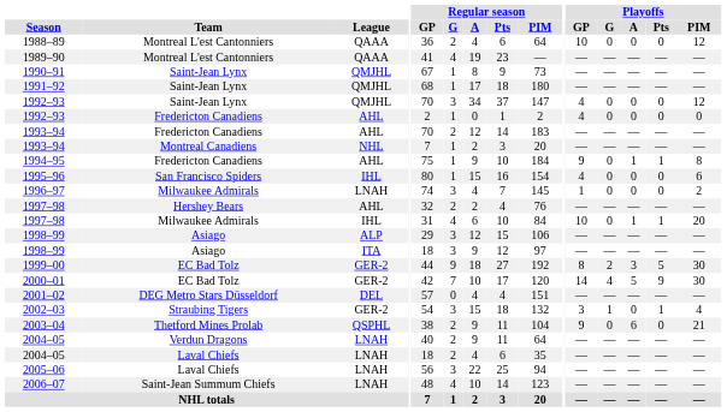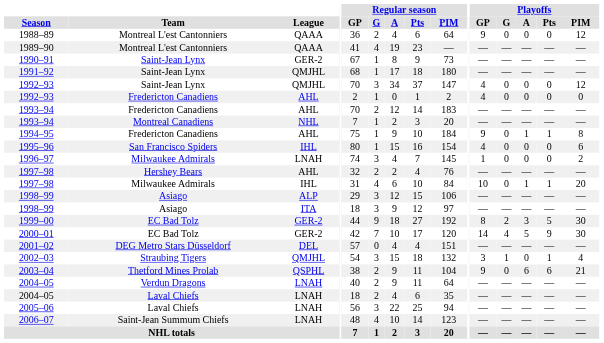 <table border="0" cellpadding="1" cellspacing="0" style="text-align:center; width:60em">
 <tr bgcolor="#e0e0e0">
 <th colspan="3" bgcolor="#ffffff"></th>
 <th rowspan="100" bgcolor="#ffffff"></th>
 <th colspan="5"><a href='#'>Regular season</a></th>
 <th rowspan="100" bgcolor="#ffffff"></th>
 <th colspan="5"><a href='#'>Playoffs</a></th>
 </tr>
 <tr bgcolor="#e0e0e0">
 <th><a href='#'>Season</a></th>
 <th>Team</th>
 <th>League</th>
 <th>GP</th>
 <th><a href='#'>G</a></th>
 <th><a href='#'>A</a></th>
 <th><a href='#'>Pts</a></th>
 <th><a href='#'>PIM</a></th>
 <th>GP</th>
 <th>G</th>
 <th>A</th>
 <th>Pts</th>
 <th>PIM</th>
 </tr>
 <tr>
 <td>1988–89</td>
 <td>Montreal L'est Cantonniers</td>
 <td>QAAA</td>
 <td>36</td>
 <td>2</td>
 <td>4</td>
 <td>6</td>
 <td>64</td>
-<td>10</td>
+<td>9</td>
 <td>0</td>
 <td>0</td>
 <td>0</td>
 <td>12</td>
 </tr>
 <tr bgcolor="#f0f0f0">
 <td>1989–90</td>
 <td>Montreal L'est Cantonniers</td>
 <td>QAAA</td>
 <td>41</td>
 <td>4</td>
 <td>19</td>
 <td>23</td>
 <td>—</td>
 <td>—</td>
 <td>—</td>
 <td>—</td>
 <td>—</td>
 <td>—</td>
 </tr>
 <tr>
 <td><a href='#'>1990–91</a></td>
 <td><a href='#'>Saint-Jean Lynx</a></td>
-<td><a href='#'>QMJHL</a></td>
+<td>GER-2</td>
 <td>67</td>
 <td>1</td>
 <td>8</td>
 <td>9</td>
 <td>73</td>
 <td>—</td>
 <td>—</td>
 <td>—</td>
 <td>—</td>
 <td>—</td>
 </tr>
 <tr bgcolor="#f0f0f0">
 <td><a href='#'>1991–92</a></td>
 <td>Saint-Jean Lynx</td>
 <td>QMJHL</td>
 <td>68</td>
 <td>1</td>
 <td>17</td>
 <td>18</td>
 <td>180</td>
 <td>—</td>
 <td>—</td>
 <td>—</td>
 <td>—</td>
 <td>—</td>
 </tr>
 <tr>
 <td><a href='#'>1992–93</a></td>
 <td>Saint-Jean Lynx</td>
 <td>QMJHL</td>
 <td>70</td>
 <td>3</td>
 <td>34</td>
 <td>37</td>
 <td>147</td>
 <td>4</td>
 <td>0</td>
 <td>0</td>
 <td>0</td>
 <td>12</td>
 </tr>
 <tr bgcolor="#f0f0f0">
 <td><a href='#'>1992–93</a></td>
 <td><a href='#'>Fredericton Canadiens</a></td>
 <td><a href='#'>AHL</a></td>
 <td>2</td>
 <td>1</td>
 <td>0</td>
 <td>1</td>
 <td>2</td>
 <td>4</td>
 <td>0</td>
 <td>0</td>
 <td>0</td>
 <td>0</td>
 </tr>
 <tr>
 <td><a href='#'>1993–94</a></td>
 <td>Fredericton Canadiens</td>
 <td>AHL</td>
 <td>70</td>
 <td>2</td>
 <td>12</td>
 <td>14</td>
 <td>183</td>
 <td>—</td>
 <td>—</td>
 <td>—</td>
 <td>—</td>
 <td>—</td>
 </tr>
 <tr bgcolor="#f0f0f0">
 <td><a href='#'>1993–94</a></td>
 <td><a href='#'>Montreal Canadiens</a></td>
 <td><a href='#'>NHL</a></td>
 <td>7</td>
 <td>1</td>
 <td>2</td>
 <td>3</td>
 <td>20</td>
 <td>—</td>
 <td>—</td>
 <td>—</td>
 <td>—</td>
 <td>—</td>
 </tr>
 <tr>
 <td><a href='#'>1994–95</a></td>
 <td>Fredericton Canadiens</td>
 <td>AHL</td>
 <td>75</td>
 <td>1</td>
 <td>9</td>
 <td>10</td>
 <td>184</td>
 <td>9</td>
 <td>0</td>
 <td>1</td>
 <td>1</td>
 <td>8</td>
 </tr>
 <tr bgcolor="#f0f0f0">
 <td><a href='#'>1995–96</a></td>
 <td><a href='#'>San Francisco Spiders</a></td>
 <td><a href='#'>IHL</a></td>
 <td>80</td>
 <td>1</td>
 <td>15</td>
 <td>16</td>
 <td>154</td>
 <td>4</td>
 <td>0</td>
 <td>0</td>
 <td>0</td>
 <td>6</td>
 </tr>
 <tr>
 <td><a href='#'>1996–97</a></td>
 <td><a href='#'>Milwaukee Admirals</a></td>
 <td>LNAH</td>
 <td>74</td>
 <td>3</td>
 <td>4</td>
 <td>7</td>
 <td>145</td>
 <td>1</td>
 <td>0</td>
 <td>0</td>
 <td>0</td>
 <td>2</td>
 </tr>
 <tr bgcolor="#f0f0f0">
 <td><a href='#'>1997–98</a></td>
 <td><a href='#'>Hershey Bears</a></td>
 <td>AHL</td>
 <td>32</td>
 <td>2</td>
 <td>2</td>
 <td>4</td>
 <td>76</td>
 <td>—</td>
 <td>—</td>
 <td>—</td>
 <td>—</td>
 <td>—</td>
 </tr>
 <tr>
 <td><a href='#'>1997–98</a></td>
 <td>Milwaukee Admirals</td>
 <td>IHL</td>
 <td>31</td>
 <td>4</td>
 <td>6</td>
 <td>10</td>
 <td>84</td>
 <td>10</td>
 <td>0</td>
 <td>1</td>
 <td>1</td>
 <td>20</td>
 </tr>
 <tr bgcolor="#f0f0f0">
 <td><a href='#'>1998–99</a></td>
 <td><a href='#'>Asiago</a></td>
 <td><a href='#'>ALP</a></td>
 <td>29</td>
 <td>3</td>
 <td>12</td>
 <td>15</td>
 <td>106</td>
 <td>—</td>
 <td>—</td>
 <td>—</td>
 <td>—</td>
 <td>—</td>
 </tr>
 <tr>
 <td><a href='#'>1998–99</a></td>
 <td>Asiago</td>
 <td><a href='#'>ITA</a></td>
 <td>18</td>
 <td>3</td>
 <td>9</td>
 <td>12</td>
 <td>97</td>
 <td>—</td>
 <td>—</td>
 <td>—</td>
 <td>—</td>
 <td>—</td>
 </tr>
 <tr bgcolor="#f0f0f0">
 <td><a href='#'>1999–00</a></td>
 <td><a href='#'>EC Bad Tolz</a></td>
 <td><a href='#'>GER-2</a></td>
 <td>44</td>
 <td>9</td>
 <td>18</td>
 <td>27</td>
 <td>192</td>
 <td>8</td>
 <td>2</td>
 <td>3</td>
 <td>5</td>
 <td>30</td>
 </tr>
 <tr>
 <td><a href='#'>2000–01</a></td>
 <td>EC Bad Tolz</td>
 <td>GER-2</td>
 <td>42</td>
 <td>7</td>
 <td>10</td>
 <td>17</td>
 <td>120</td>
 <td>14</td>
 <td>4</td>
 <td>5</td>
 <td>9</td>
 <td>30</td>
 </tr>
 <tr bgcolor="#f0f0f0">
 <td><a href='#'>2001–02</a></td>
 <td><a href='#'>DEG Metro Stars Düsseldorf</a></td>
 <td><a href='#'>DEL</a></td>
 <td>57</td>
 <td>0</td>
 <td>4</td>
 <td>4</td>
 <td>151</td>
 <td>—</td>
 <td>—</td>
 <td>—</td>
 <td>—</td>
 <td>—</td>
 </tr>
 <tr>
 <td><a href='#'>2002–03</a></td>
 <td><a href='#'>Straubing Tigers</a></td>
-<td>GER-2</td>
+<td><a href='#'>QMJHL</a></td>
 <td>54</td>
 <td>3</td>
 <td>15</td>
 <td>18</td>
 <td>132</td>
 <td>3</td>
 <td>1</td>
 <td>0</td>
 <td>1</td>
 <td>4</td>
 </tr>
 <tr bgcolor="#f0f0f0">
 <td><a href='#'>2003–04</a></td>
 <td><a href='#'>Thetford Mines Prolab</a></td>
 <td><a href='#'>QSPHL</a></td>
 <td>38</td>
 <td>2</td>
 <td>9</td>
 <td>11</td>
 <td>104</td>
 <td>9</td>
 <td>0</td>
 <td>6</td>
-<td>0</td>
+<td>6</td>
 <td>21</td>
 </tr>
 <tr>
 <td><a href='#'>2004–05</a></td>
 <td><a href='#'>Verdun Dragons</a></td>
 <td><a href='#'>LNAH</a></td>
 <td>40</td>
 <td>2</td>
 <td>9</td>
 <td>11</td>
 <td>64</td>
 <td>—</td>
 <td>—</td>
 <td>—</td>
 <td>—</td>
 <td>—</td>
 </tr>
 <tr bgcolor="#f0f0f0">
 <td>2004–05</td>
 <td><a href='#'>Laval Chiefs</a></td>
 <td>LNAH</td>
 <td>18</td>
 <td>2</td>
 <td>4</td>
 <td>6</td>
 <td>35</td>
 <td>—</td>
 <td>—</td>
 <td>—</td>
 <td>—</td>
 <td>—</td>
 </tr>
 <tr>
 <td><a href='#'>2005–06</a></td>
 <td>Laval Chiefs</td>
 <td>LNAH</td>
 <td>56</td>
 <td>3</td>
 <td>22</td>
 <td>25</td>
 <td>94</td>
 <td>—</td>
 <td>—</td>
 <td>—</td>
 <td>—</td>
 <td>—</td>
 </tr>
 <tr bgcolor="#f0f0f0">
 <td><a href='#'>2006–07</a></td>
 <td>Saint-Jean Summum Chiefs</td>
 <td>LNAH</td>
 <td>48</td>
 <td>4</td>
 <td>10</td>
 <td>14</td>
 <td>123</td>
 <td>—</td>
 <td>—</td>
 <td>—</td>
 <td>—</td>
 <td>—</td>
 </tr>
 <tr bgcolor="#e0e0e0">
 <th colspan="3">NHL totals</th>
 <th>7</th>
 <th>1</th>
 <th>2</th>
 <th>3</th>
 <th>20</th>
 <th>—</th>
 <th>—</th>
 <th>—</th>
 <th>—</th>
 <th>—</th>
 </tr>
 </table>
